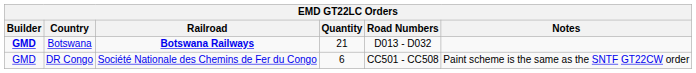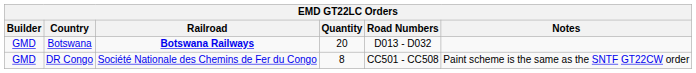 <table class="wikitable">
 <tr>
 <th colspan="6">EMD GT22LC Orders</th>
 </tr>
 <tr>
 <th>Builder</th>
 <th>Country</th>
 <th>Railroad</th>
 <th>Quantity</th>
 <th>Road Numbers</th>
 <th>Notes</th>
 </tr>
 <tr align="center">
-<td><strong><a href='#'>GMD</a></strong></td>
+<td><a href='#'>GMD</a></td>
 <td><a href='#'>Botswana</a></td>
 <td><strong><a href='#'>Botswana Railways</a></strong></td>
-<td>21</td>
+<td>20</td>
 <td>D013 - D032</td>
 <td></td>
 </tr>
 <tr align="center">
 <td><a href='#'>GMD</a></td>
 <td><a href='#'>DR Congo</a></td>
 <td><a href='#'>Société Nationale des Chemins de Fer du Congo</a></td>
-<td>6</td>
+<td>8</td>
 <td>CC501 - CC508</td>
 <td>Paint scheme is the same as the <a href='#'>SNTF</a> <a href='#'>GT22CW</a> order</td>
 </tr>
 </table>
